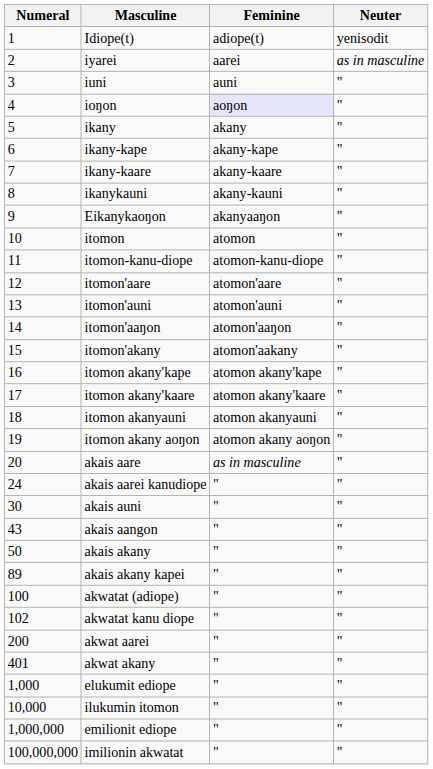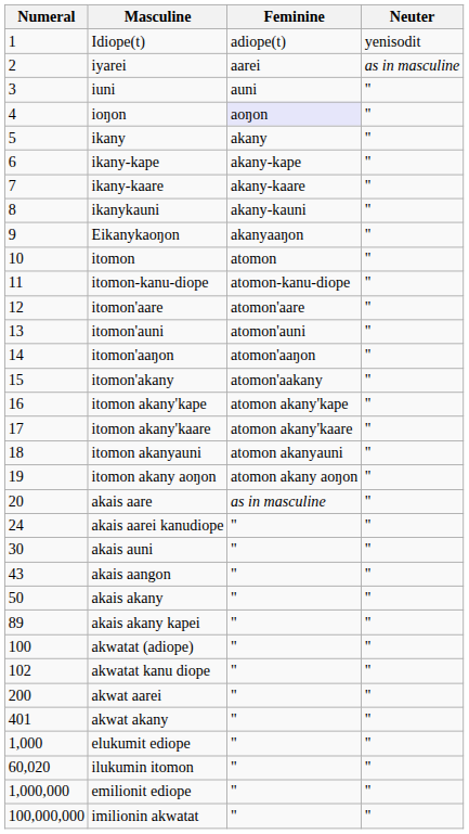 <table class="wikitable">
 <tr>
 <th>Numeral</th>
 <th>Masculine</th>
 <th>Feminine</th>
 <th>Neuter</th>
 </tr>
 <tr>
 <td>1</td>
 <td>Idiope(t)</td>
 <td>adiope(t)</td>
 <td>yenisodit</td>
 </tr>
 <tr>
 <td>2</td>
 <td>iyarei</td>
 <td>aarei</td>
 <td><em>as in masculine</em></td>
 </tr>
 <tr>
 <td>3</td>
 <td>iuni</td>
 <td>auni</td>
 <td>"</td>
 </tr>
 <tr>
 <td>4</td>
 <td>ioŋon</td>
 <td style="background: lavender;">aoŋon</td>
 <td>"</td>
 </tr>
 <tr>
 <td>5</td>
 <td>ikany</td>
 <td>akany</td>
 <td>"</td>
 </tr>
 <tr>
 <td>6</td>
 <td>ikany-kape</td>
 <td>akany-kape</td>
 <td>"</td>
 </tr>
 <tr>
 <td>7</td>
 <td>ikany-kaare</td>
 <td>akany-kaare</td>
 <td>"</td>
 </tr>
 <tr>
 <td>8</td>
 <td>ikanykauni</td>
 <td>akany-kauni</td>
 <td>"</td>
 </tr>
 <tr>
 <td>9</td>
 <td>Eikanykaoŋon</td>
 <td>akanyaaŋon</td>
 <td>"</td>
 </tr>
 <tr>
 <td>10</td>
 <td>itomon</td>
 <td>atomon</td>
 <td>"</td>
 </tr>
 <tr>
 <td>11</td>
 <td>itomon-kanu-diope</td>
 <td>atomon-kanu-diope</td>
 <td>"</td>
 </tr>
 <tr>
 <td>12</td>
 <td>itomon'aare</td>
 <td>atomon'aare</td>
 <td>"</td>
 </tr>
 <tr>
 <td>13</td>
 <td>itomon'auni</td>
 <td>atomon'auni</td>
 <td>"</td>
 </tr>
 <tr>
 <td>14</td>
 <td>itomon'aaŋon</td>
 <td>atomon'aaŋon</td>
 <td>"</td>
 </tr>
 <tr>
 <td>15</td>
 <td>itomon'akany</td>
 <td>atomon'aakany</td>
 <td>"</td>
 </tr>
 <tr>
 <td>16</td>
 <td>itomon akany'kape</td>
 <td>atomon akany'kape</td>
 <td>"</td>
 </tr>
 <tr>
 <td>17</td>
 <td>itomon akany'kaare</td>
 <td>atomon akany'kaare</td>
 <td>"</td>
 </tr>
 <tr>
 <td>18</td>
 <td>itomon akanyauni</td>
 <td>atomon akanyauni</td>
 <td>"</td>
 </tr>
 <tr>
 <td>19</td>
 <td>itomon akany aoŋon</td>
 <td>atomon akany aoŋon</td>
 <td>"</td>
 </tr>
 <tr>
 <td>20</td>
 <td>akais aare</td>
 <td><em>as in masculine</em></td>
 <td>"</td>
 </tr>
 <tr>
 <td>24</td>
 <td>akais aarei kanudiope</td>
 <td>"</td>
 <td>"</td>
 </tr>
 <tr>
 <td>30</td>
 <td>akais auni</td>
 <td>"</td>
 <td>"</td>
 </tr>
 <tr>
 <td>43</td>
 <td>akais aangon</td>
 <td>"</td>
 <td>"</td>
 </tr>
 <tr>
 <td>50</td>
 <td>akais akany</td>
 <td>"</td>
 <td>"</td>
 </tr>
 <tr>
 <td>89</td>
 <td>akais akany kapei</td>
 <td>"</td>
 <td>"</td>
 </tr>
 <tr>
 <td>100</td>
 <td>akwatat (adiope)</td>
 <td>"</td>
 <td>"</td>
 </tr>
 <tr>
 <td>102</td>
 <td>akwatat kanu diope</td>
 <td>"</td>
 <td>"</td>
 </tr>
 <tr>
 <td>200</td>
 <td>akwat aarei</td>
 <td>"</td>
 <td>"</td>
 </tr>
 <tr>
 <td>401</td>
 <td>akwat akany</td>
 <td>"</td>
 <td>"</td>
 </tr>
 <tr>
 <td>1,000</td>
 <td>elukumit ediope</td>
 <td>"</td>
 <td>"</td>
 </tr>
 <tr>
-<td>10,000</td>
+<td>60,020</td>
 <td>ilukumin itomon</td>
 <td>"</td>
 <td>"</td>
 </tr>
 <tr>
 <td>1,000,000</td>
 <td>emilionit ediope</td>
 <td>"</td>
 <td>"</td>
 </tr>
 <tr>
 <td>100,000,000</td>
 <td>imilionin akwatat</td>
 <td>"</td>
 <td>"</td>
 </tr>
 </table>
